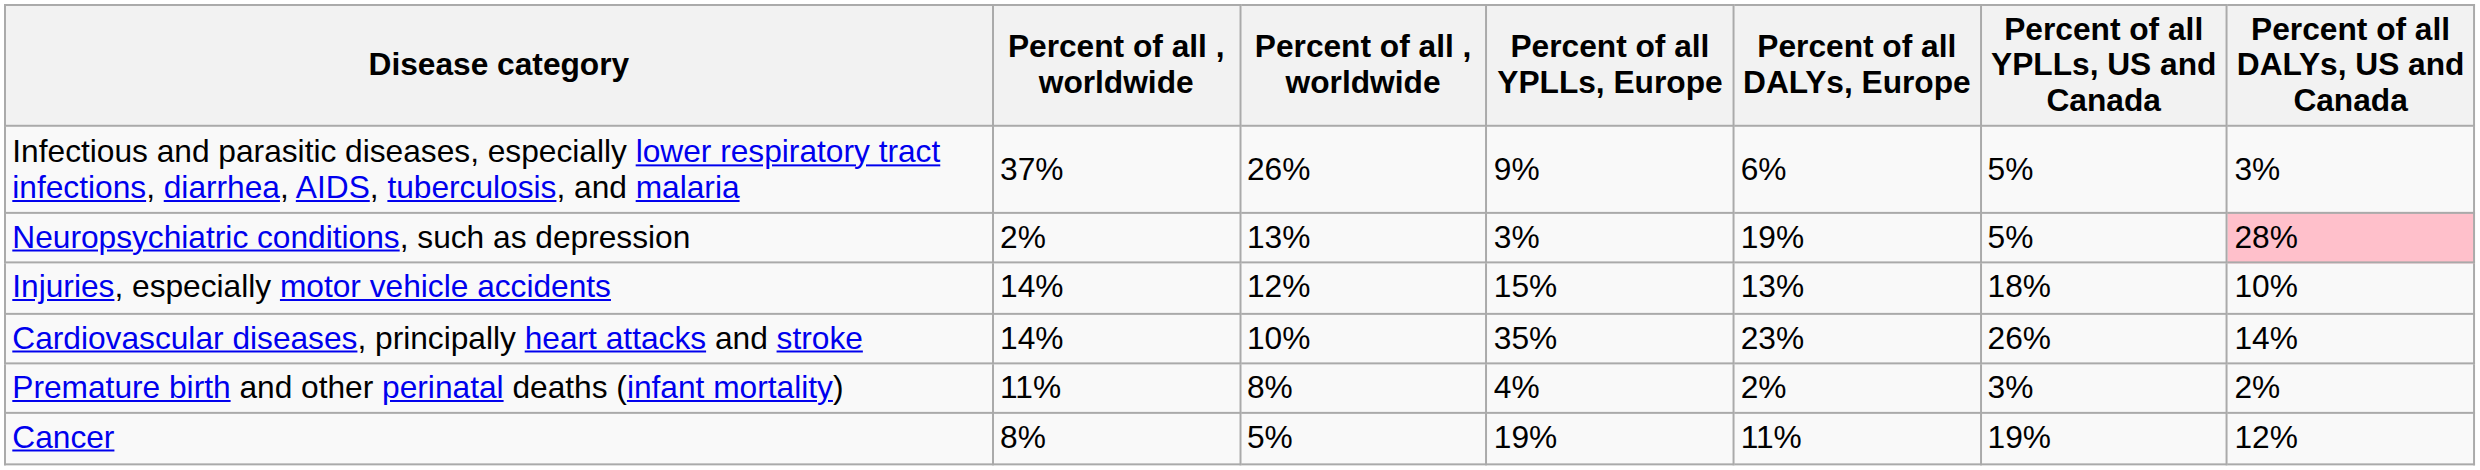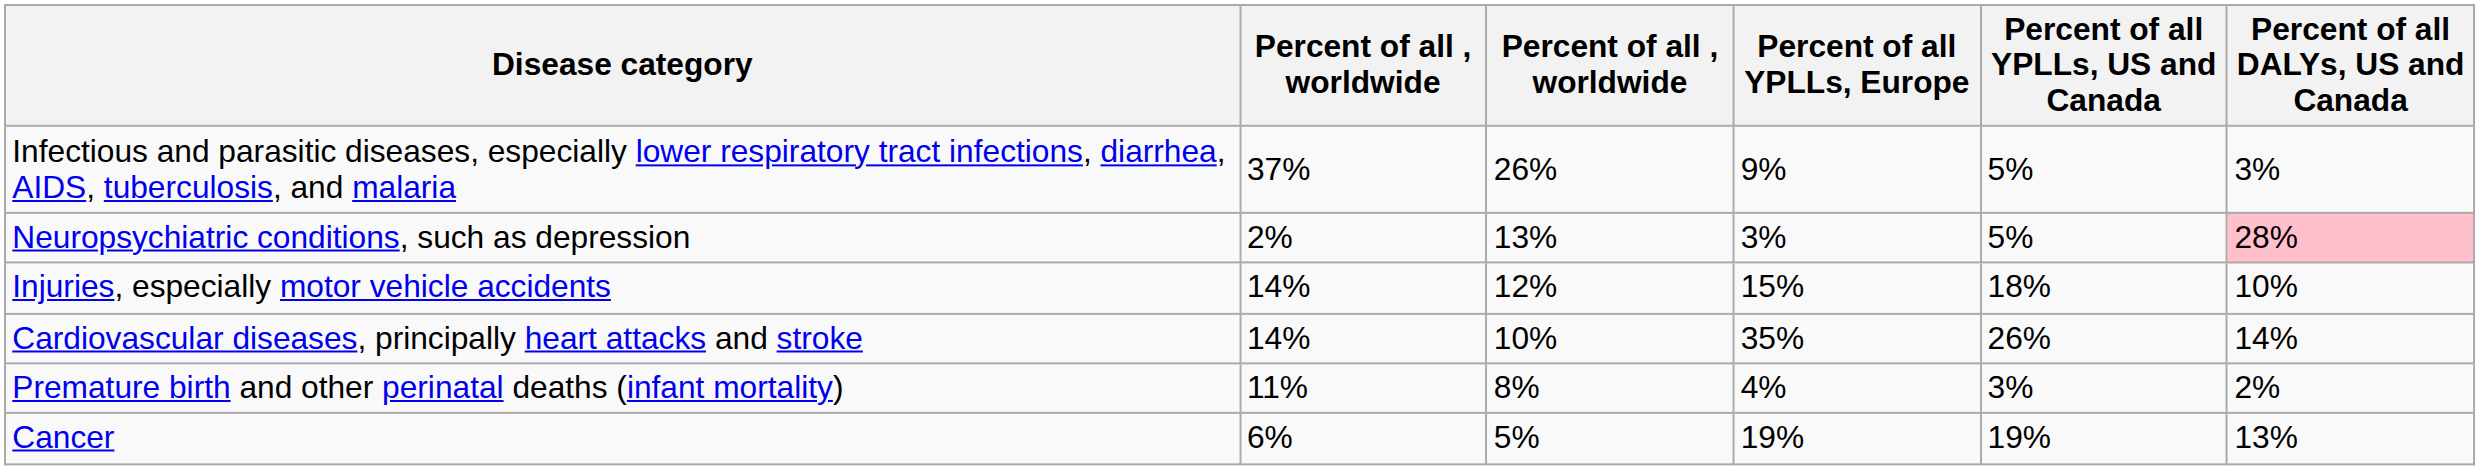 <table class="wikitable sortable">
 <tr>
 <th scope="col">Disease category</th>
 <th scope="col" style="width:10%;">Percent of all , worldwide</th>
 <th scope="col" style="width:10%;">Percent of all , worldwide</th>
 <th scope="col" style="width:10%;">Percent of all YPLLs, Europe</th>
-<th scope="col" style="width:10%;">Percent of all DALYs, Europe</th>
 <th scope="col" style="width:10%;">Percent of all YPLLs, US and Canada</th>
 <th scope="col" style="width:10%;">Percent of all DALYs, US and Canada</th>
 </tr>
 <tr>
 <td>Infectious and parasitic diseases, especially <a href='#'>lower respiratory tract infections</a>, <a href='#'>diarrhea</a>, <a href='#'>AIDS</a>, <a href='#'>tuberculosis</a>, and <a href='#'>malaria</a></td>
 <td>37%</td>
 <td>26%</td>
 <td>9%</td>
-<td>6%</td>
 <td>5%</td>
 <td>3%</td>
 </tr>
 <tr>
 <td><a href='#'>Neuropsychiatric conditions</a>, such as depression</td>
 <td>2%</td>
 <td>13%</td>
 <td>3%</td>
-<td>19%</td>
 <td>5%</td>
 <td style="background: pink;">28%</td>
 </tr>
 <tr>
 <td><a href='#'>Injuries</a>, especially <a href='#'>motor vehicle accidents</a></td>
 <td>14%</td>
 <td>12%</td>
 <td>15%</td>
-<td>13%</td>
 <td>18%</td>
 <td>10%</td>
 </tr>
 <tr>
 <td><a href='#'>Cardiovascular diseases</a>, principally <a href='#'>heart attacks</a> and <a href='#'>stroke</a></td>
 <td>14%</td>
 <td>10%</td>
 <td>35%</td>
-<td>23%</td>
 <td>26%</td>
 <td>14%</td>
 </tr>
 <tr>
 <td><a href='#'>Premature birth</a> and other <a href='#'>perinatal</a> deaths (<a href='#'>infant mortality</a>)</td>
 <td>11%</td>
 <td>8%</td>
 <td>4%</td>
-<td>2%</td>
 <td>3%</td>
 <td>2%</td>
 </tr>
 <tr>
 <td><a href='#'>Cancer</a></td>
-<td>8%</td>
+<td>6%</td>
 <td>5%</td>
 <td>19%</td>
-<td>11%</td>
 <td>19%</td>
-<td>12%</td>
+<td>13%</td>
 </tr>
 </table>
